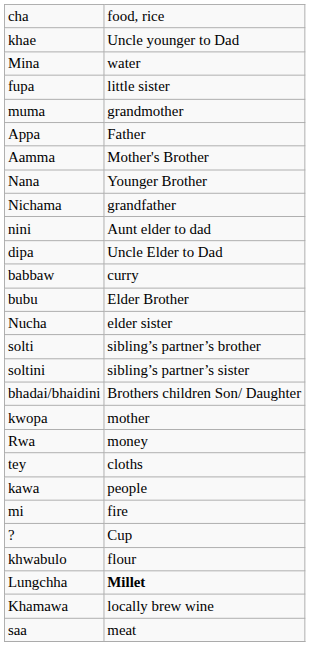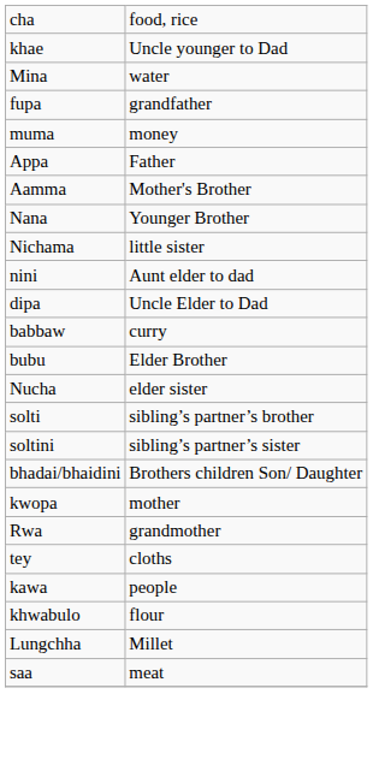 <table class="wikitable">
 <tr>
 <td>cha</td>
 <td>food, rice</td>
 </tr>
 <tr>
 <td>khae</td>
 <td>Uncle younger to Dad</td>
 </tr>
 <tr>
 <td>Mina</td>
 <td>water</td>
 </tr>
 <tr>
 <td>fupa</td>
-<td>little sister</td>
+<td>grandfather</td>
 </tr>
 <tr>
 <td>muma</td>
-<td>grandmother</td>
+<td>money</td>
 </tr>
 <tr>
 <td>Appa</td>
 <td>Father</td>
 </tr>
 <tr>
 <td>Aamma</td>
 <td>Mother's Brother</td>
 </tr>
 <tr>
 <td>Nana</td>
 <td>Younger Brother</td>
 </tr>
 <tr>
 <td>Nichama</td>
-<td>grandfather</td>
+<td>little sister</td>
 </tr>
 <tr>
 <td>nini</td>
 <td>Aunt elder to dad</td>
 </tr>
 <tr>
 <td>dipa</td>
 <td>Uncle Elder to Dad</td>
 </tr>
 <tr>
 <td>babbaw</td>
 <td>curry</td>
 </tr>
 <tr>
 <td>bubu</td>
 <td>Elder Brother</td>
 </tr>
 <tr>
 <td>Nucha</td>
 <td>elder sister</td>
 </tr>
 <tr>
 <td>solti</td>
 <td>sibling’s partner’s brother</td>
 </tr>
 <tr>
 <td>soltini</td>
 <td>sibling’s partner’s sister</td>
 </tr>
 <tr>
 <td>bhadai/bhaidini</td>
 <td>Brothers children Son/ Daughter</td>
 </tr>
 <tr>
 <td>kwopa</td>
 <td>mother</td>
 </tr>
 <tr>
 <td>Rwa</td>
-<td>money</td>
+<td>grandmother</td>
 </tr>
 <tr>
 <td>tey</td>
 <td>cloths</td>
 </tr>
 <tr>
 <td>kawa</td>
 <td>people</td>
 </tr>
 <tr>
-<td>mi</td>
-<td>fire</td>
-</tr>
-<tr>
-<td>?</td>
-<td>Cup</td>
-</tr>
-<tr>
 <td>khwabulo</td>
 <td>flour</td>
 </tr>
 <tr>
 <td>Lungchha</td>
-<td><strong>Millet</strong></td>
-</tr>
-<tr>
-<td>Khamawa</td>
-<td>locally brew wine</td>
+<td>Millet</td>
 </tr>
 <tr>
 <td>saa</td>
 <td>meat</td>
 </tr>
 <tr Chenbi. || coins>
 </tr>
 </table>
